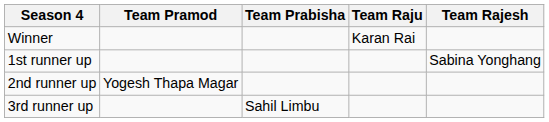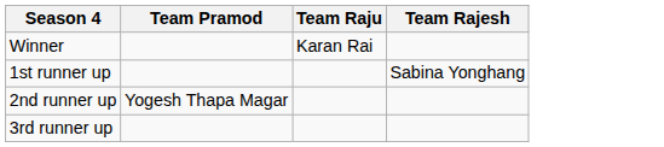 <table class="wikitable">
 <tr>
 <th>Season 4</th>
 <th>Team Pramod</th>
-<th>Team Prabisha</th>
 <th>Team Raju</th>
 <th>Team Rajesh</th>
 </tr>
 <tr>
 <td>Winner</td>
 <td></td>
-<td></td>
 <td>Karan Rai</td>
 <td></td>
 </tr>
 <tr>
 <td>1st runner up</td>
-<td></td>
 <td></td>
 <td></td>
 <td>Sabina Yonghang</td>
 </tr>
 <tr>
 <td>2nd runner up</td>
 <td>Yogesh Thapa Magar</td>
 <td></td>
 <td></td>
-<td></td>
 </tr>
 <tr>
 <td>3rd runner up</td>
 <td></td>
-<td>Sahil Limbu</td>
 <td></td>
 <td></td>
 </tr>
 </table>
